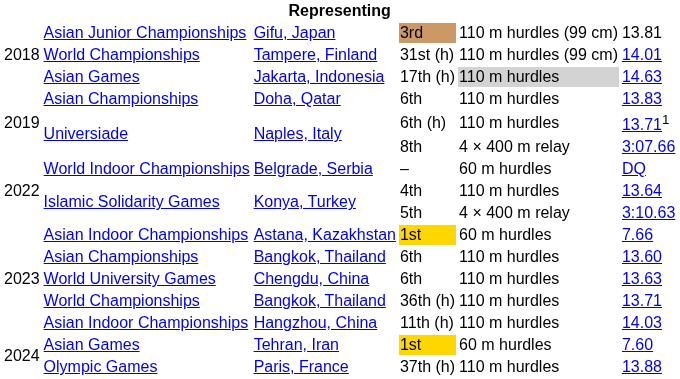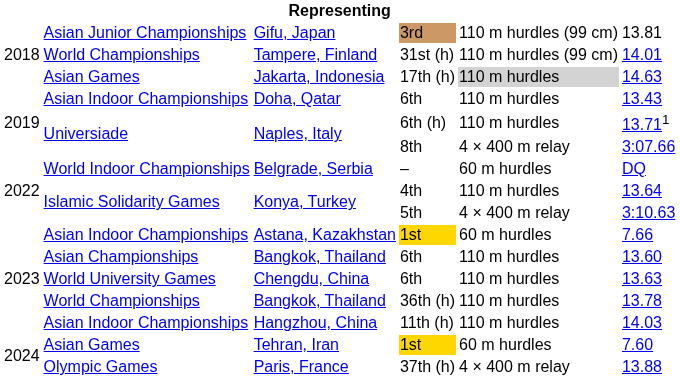 <table>
 <tr>
 <th colspan="6">Representing </th>
 </tr>
 <tr>
 <td rowspan=3>2018</td>
 <td><a href='#'>Asian Junior Championships</a></td>
 <td><a href='#'>Gifu, Japan</a></td>
 <td bgcolor=cc9966>3rd</td>
 <td>110 m hurdles (99 cm)</td>
 <td>13.81</td>
 </tr>
 <tr>
 <td><a href='#'>World Championships</a></td>
 <td><a href='#'>Tampere, Finland</a></td>
 <td>31st (h)</td>
 <td>110 m hurdles (99 cm)</td>
 <td><a href='#'>14.01</a></td>
 </tr>
 <tr>
 <td><a href='#'>Asian Games</a></td>
 <td><a href='#'>Jakarta, Indonesia</a></td>
 <td>17th (h)</td>
 <td style="background: lightgrey;">110 m hurdles</td>
 <td><a href='#'>14.63</a></td>
 </tr>
 <tr>
 <td rowspan=3>2019</td>
-<td><a href='#'>Asian Championships</a></td>
+<td><a href='#'>Asian Indoor Championships</a></td>
 <td><a href='#'>Doha, Qatar</a></td>
 <td>6th</td>
 <td>110 m hurdles</td>
-<td><a href='#'>13.83</a></td>
+<td><a href='#'>13.43</a></td>
 </tr>
 <tr>
 <td rowspan=2><a href='#'>Universiade</a></td>
 <td rowspan=2><a href='#'>Naples, Italy</a></td>
 <td>6th (h)</td>
 <td>110 m hurdles</td>
 <td><a href='#'>13.71</a><sup>1</sup></td>
 </tr>
 <tr>
 <td>8th</td>
 <td>4 × 400 m relay</td>
 <td><a href='#'>3:07.66</a></td>
 </tr>
 <tr>
 <td rowspan=3>2022</td>
 <td><a href='#'>World Indoor Championships</a></td>
 <td><a href='#'>Belgrade, Serbia</a></td>
 <td>–</td>
 <td>60 m hurdles</td>
 <td><a href='#'>DQ</a></td>
 </tr>
 <tr>
 <td rowspan=2><a href='#'>Islamic Solidarity Games</a></td>
 <td rowspan=2><a href='#'>Konya, Turkey</a></td>
 <td>4th</td>
 <td>110 m hurdles</td>
 <td><a href='#'>13.64</a></td>
 </tr>
 <tr>
 <td>5th</td>
 <td>4 × 400 m relay</td>
 <td><a href='#'>3:10.63</a></td>
 </tr>
 <tr>
 <td rowspan=5>2023</td>
 <td><a href='#'>Asian Indoor Championships</a></td>
 <td><a href='#'>Astana, Kazakhstan</a></td>
 <td bgcolor=gold>1st</td>
 <td>60 m hurdles</td>
 <td><a href='#'>7.66</a></td>
 </tr>
 <tr>
 <td><a href='#'>Asian Championships</a></td>
 <td><a href='#'>Bangkok, Thailand</a></td>
 <td>6th</td>
 <td>110 m hurdles</td>
 <td><a href='#'>13.60</a></td>
 </tr>
 <tr>
 <td><a href='#'>World University Games</a></td>
 <td><a href='#'>Chengdu, China</a></td>
 <td>6th</td>
 <td>110 m hurdles</td>
 <td><a href='#'>13.63</a></td>
 </tr>
 <tr>
 <td><a href='#'>World Championships</a></td>
 <td><a href='#'>Bangkok, Thailand</a></td>
 <td>36th (h)</td>
 <td>110 m hurdles</td>
-<td><a href='#'>13.71</a></td>
+<td><a href='#'>13.78</a></td>
 </tr>
 <tr>
 <td><a href='#'>Asian Indoor Championships</a></td>
 <td><a href='#'>Hangzhou, China</a></td>
 <td>11th (h)</td>
 <td>110 m hurdles</td>
 <td><a href='#'>14.03</a></td>
 </tr>
 <tr>
 <td rowspan=2>2024</td>
 <td><a href='#'>Asian Games</a></td>
 <td><a href='#'>Tehran, Iran</a></td>
 <td bgcolor=gold>1st</td>
 <td>60 m hurdles</td>
 <td><a href='#'>7.60</a></td>
 </tr>
 <tr>
 <td><a href='#'>Olympic Games</a></td>
 <td><a href='#'>Paris, France</a></td>
 <td>37th (h)</td>
-<td>110 m hurdles</td>
+<td>4 × 400 m relay</td>
 <td><a href='#'>13.88</a></td>
 </tr>
 </table>
